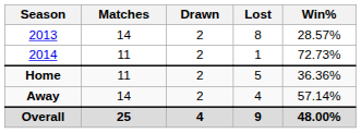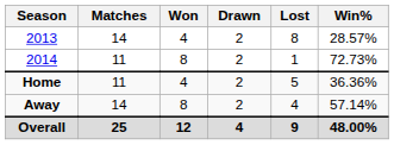 <table class="wikitable" style="width:50%;text-align:center">
 <tr>
 <th width=10>Season</th>
 <th width=10>Matches</th>
+<th width=10>Won</th>
 <th width=10>Drawn</th>
 <th width=10>Lost</th>
 <th width=10>Win%</th>
 </tr>
 <tr style="background:white;">
 <td><a href='#'>2013</a></td>
 <td>14</td>
+<td>4</td>
 <td>2</td>
 <td>8</td>
 <td>28.57%</td>
 </tr>
 <tr style="background:white;">
 <td><a href='#'>2014</a></td>
 <td>11</td>
+<td>8</td>
 <td>2</td>
 <td>1</td>
 <td>72.73%</td>
 </tr>
 <tr style="border-top:2px solid black;">
 <td><strong>Home</strong></td>
 <td>11</td>
+<td>4</td>
 <td>2</td>
 <td>5</td>
 <td>36.36%</td>
 </tr>
 <tr>
 <td><strong>Away</strong></td>
 <td>14</td>
+<td>8</td>
 <td>2</td>
 <td>4</td>
 <td>57.14%</td>
 </tr>
 <tr style="border-top:2px solid black;background:gainsboro;">
 <td><strong>Overall</strong></td>
 <td><strong>25</strong></td>
+<td><strong>12</strong></td>
 <td><strong>4</strong></td>
 <td><strong>9</strong></td>
 <td><strong>48.00%</strong></td>
 </tr>
 </table>
